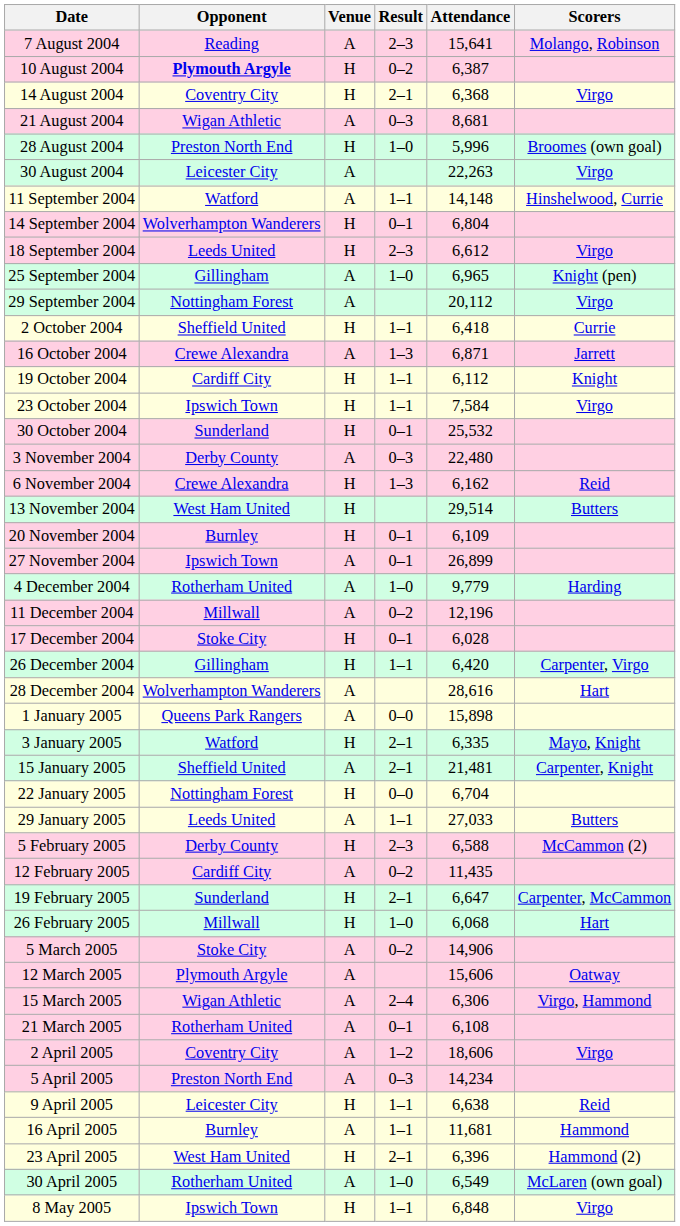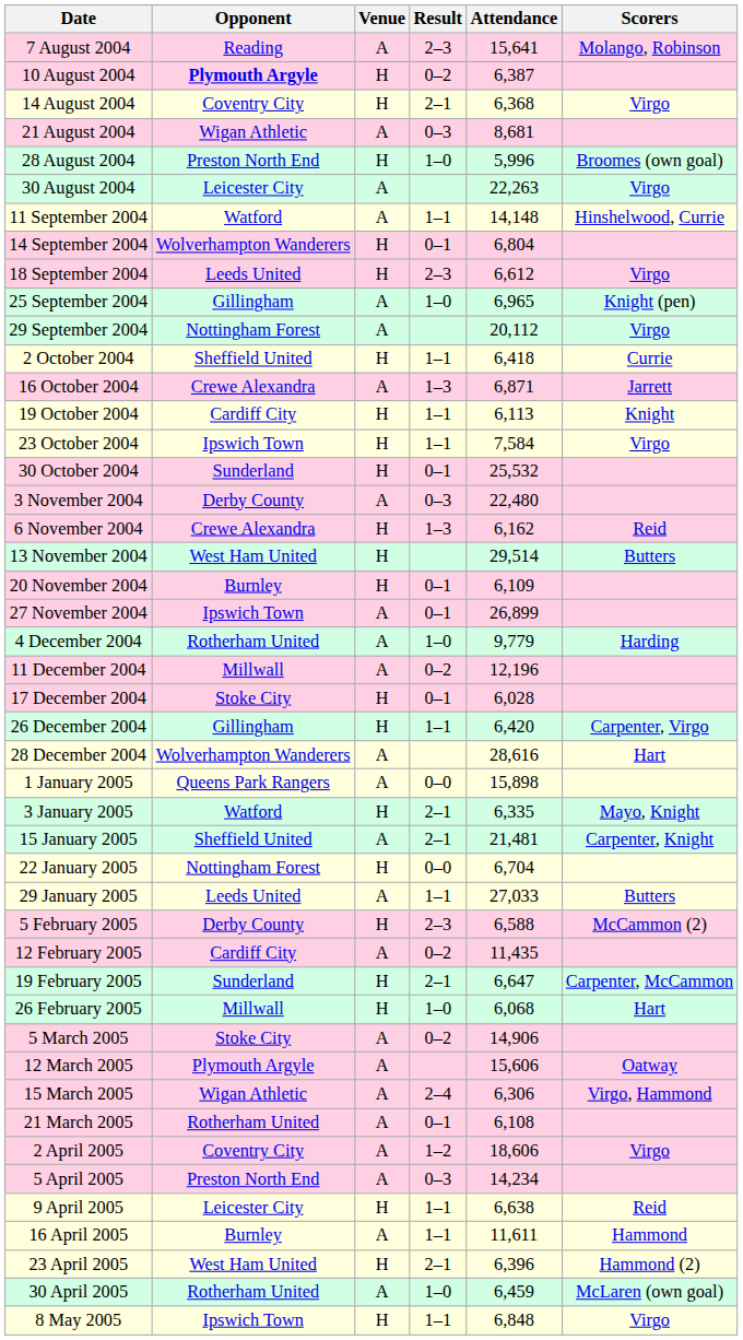 <table class="wikitable sortable" style="font-size:100%; text-align:center">
 <tr>
 <th>Date</th>
 <th>Opponent</th>
 <th>Venue</th>
 <th>Result</th>
 <th>Attendance</th>
 <th>Scorers</th>
 </tr>
 <tr style="background-color: #ffd0e3;">
 <td>7 August 2004</td>
 <td><a href='#'>Reading</a></td>
 <td>A</td>
 <td>2–3</td>
 <td>15,641</td>
 <td><a href='#'>Molango</a>, <a href='#'>Robinson</a></td>
 </tr>
 <tr style="background-color: #ffd0e3;">
 <td>10 August 2004</td>
 <td><strong><a href='#'>Plymouth Argyle</a></strong></td>
 <td>H</td>
 <td>0–2</td>
 <td>6,387</td>
 <td></td>
 </tr>
 <tr style="background-color: #ffffdd;">
 <td>14 August 2004</td>
 <td><a href='#'>Coventry City</a></td>
 <td>H</td>
 <td>2–1</td>
 <td>6,368</td>
 <td><a href='#'>Virgo</a></td>
 </tr>
 <tr style="background-color: #ffd0e3;">
 <td>21 August 2004</td>
 <td><a href='#'>Wigan Athletic</a></td>
 <td>A</td>
 <td>0–3</td>
 <td>8,681</td>
 <td></td>
 </tr>
 <tr style="background-color: #d0ffe3;">
 <td>28 August 2004</td>
 <td><a href='#'>Preston North End</a></td>
 <td>H</td>
 <td>1–0</td>
 <td>5,996</td>
 <td><a href='#'>Broomes</a> (own goal)</td>
 </tr>
 <tr style="background-color: #d0ffe3;">
 <td>30 August 2004</td>
 <td><a href='#'>Leicester City</a></td>
 <td>A</td>
 <td></td>
 <td>22,263</td>
 <td><a href='#'>Virgo</a></td>
 </tr>
 <tr style="background-color: #ffffdd;">
 <td>11 September 2004</td>
 <td><a href='#'>Watford</a></td>
 <td>A</td>
 <td>1–1</td>
 <td>14,148</td>
 <td><a href='#'>Hinshelwood</a>, <a href='#'>Currie</a></td>
 </tr>
 <tr style="background-color: #ffd0e3;">
 <td>14 September 2004</td>
 <td><a href='#'>Wolverhampton Wanderers</a></td>
 <td>H</td>
 <td>0–1</td>
 <td>6,804</td>
 <td></td>
 </tr>
 <tr style="background-color: #ffd0e3;">
 <td>18 September 2004</td>
 <td><a href='#'>Leeds United</a></td>
 <td>H</td>
 <td>2–3</td>
 <td>6,612</td>
 <td><a href='#'>Virgo</a></td>
 </tr>
 <tr style="background-color: #d0ffe3;">
 <td>25 September 2004</td>
 <td><a href='#'>Gillingham</a></td>
 <td>A</td>
 <td>1–0</td>
 <td>6,965</td>
 <td><a href='#'>Knight</a> (pen)</td>
 </tr>
 <tr style="background-color: #d0ffe3;">
 <td>29 September 2004</td>
 <td><a href='#'>Nottingham Forest</a></td>
 <td>A</td>
 <td></td>
 <td>20,112</td>
 <td><a href='#'>Virgo</a></td>
 </tr>
 <tr style="background-color: #ffffdd;">
 <td>2 October 2004</td>
 <td><a href='#'>Sheffield United</a></td>
 <td>H</td>
 <td>1–1</td>
 <td>6,418</td>
 <td><a href='#'>Currie</a></td>
 </tr>
 <tr style="background-color: #ffd0e3;">
 <td>16 October 2004</td>
 <td><a href='#'>Crewe Alexandra</a></td>
 <td>A</td>
 <td>1–3</td>
 <td>6,871</td>
 <td><a href='#'>Jarrett</a></td>
 </tr>
 <tr style="background-color: #ffffdd;">
 <td>19 October 2004</td>
 <td><a href='#'>Cardiff City</a></td>
 <td>H</td>
 <td>1–1</td>
-<td>6,112</td>
+<td>6,113</td>
 <td><a href='#'>Knight</a></td>
 </tr>
 <tr style="background-color: #ffffdd;">
 <td>23 October 2004</td>
 <td><a href='#'>Ipswich Town</a></td>
 <td>H</td>
 <td>1–1</td>
 <td>7,584</td>
 <td><a href='#'>Virgo</a></td>
 </tr>
 <tr style="background-color: #ffd0e3;">
 <td>30 October 2004</td>
 <td><a href='#'>Sunderland</a></td>
 <td>H</td>
 <td>0–1</td>
 <td>25,532</td>
 <td></td>
 </tr>
 <tr style="background-color: #ffd0e3;">
 <td>3 November 2004</td>
 <td><a href='#'>Derby County</a></td>
 <td>A</td>
 <td>0–3</td>
 <td>22,480</td>
 <td></td>
 </tr>
 <tr style="background-color: #ffd0e3;">
 <td>6 November 2004</td>
 <td><a href='#'>Crewe Alexandra</a></td>
 <td>H</td>
 <td>1–3</td>
 <td>6,162</td>
 <td><a href='#'>Reid</a></td>
 </tr>
 <tr style="background-color: #d0ffe3;">
 <td>13 November 2004</td>
 <td><a href='#'>West Ham United</a></td>
 <td>H</td>
 <td></td>
 <td>29,514</td>
 <td><a href='#'>Butters</a></td>
 </tr>
 <tr style="background-color: #ffd0e3;">
 <td>20 November 2004</td>
 <td><a href='#'>Burnley</a></td>
 <td>H</td>
 <td>0–1</td>
 <td>6,109</td>
 <td></td>
 </tr>
 <tr style="background-color: #ffd0e3;">
 <td>27 November 2004</td>
 <td><a href='#'>Ipswich Town</a></td>
 <td>A</td>
 <td>0–1</td>
 <td>26,899</td>
 <td></td>
 </tr>
 <tr style="background-color: #d0ffe3;">
 <td>4 December 2004</td>
 <td><a href='#'>Rotherham United</a></td>
 <td>A</td>
 <td>1–0</td>
 <td>9,779</td>
 <td><a href='#'>Harding</a></td>
 </tr>
 <tr style="background-color: #ffd0e3;">
 <td>11 December 2004</td>
 <td><a href='#'>Millwall</a></td>
 <td>A</td>
 <td>0–2</td>
 <td>12,196</td>
 <td></td>
 </tr>
 <tr style="background-color: #ffd0e3;">
 <td>17 December 2004</td>
 <td><a href='#'>Stoke City</a></td>
 <td>H</td>
 <td>0–1</td>
 <td>6,028</td>
 <td></td>
 </tr>
 <tr style="background-color: #d0ffe3;">
 <td>26 December 2004</td>
 <td><a href='#'>Gillingham</a></td>
 <td>H</td>
 <td>1–1</td>
 <td>6,420</td>
 <td><a href='#'>Carpenter</a>, <a href='#'>Virgo</a></td>
 </tr>
 <tr style="background-color: #ffffdd;">
 <td>28 December 2004</td>
 <td><a href='#'>Wolverhampton Wanderers</a></td>
 <td>A</td>
 <td></td>
 <td>28,616</td>
 <td><a href='#'>Hart</a></td>
 </tr>
 <tr style="background-color: #ffffdd;">
 <td>1 January 2005</td>
 <td><a href='#'>Queens Park Rangers</a></td>
 <td>A</td>
 <td>0–0</td>
 <td>15,898</td>
 <td></td>
 </tr>
 <tr style="background-color: #d0ffe3;">
 <td>3 January 2005</td>
 <td><a href='#'>Watford</a></td>
 <td>H</td>
 <td>2–1</td>
 <td>6,335</td>
 <td><a href='#'>Mayo</a>, <a href='#'>Knight</a></td>
 </tr>
 <tr style="background-color: #d0ffe3;">
 <td>15 January 2005</td>
 <td><a href='#'>Sheffield United</a></td>
 <td>A</td>
 <td>2–1</td>
 <td>21,481</td>
 <td><a href='#'>Carpenter</a>, <a href='#'>Knight</a></td>
 </tr>
 <tr style="background-color: #ffffdd;">
 <td>22 January 2005</td>
 <td><a href='#'>Nottingham Forest</a></td>
 <td>H</td>
 <td>0–0</td>
 <td>6,704</td>
 <td></td>
 </tr>
 <tr style="background-color: #ffffdd;">
 <td>29 January 2005</td>
 <td><a href='#'>Leeds United</a></td>
 <td>A</td>
 <td>1–1</td>
 <td>27,033</td>
 <td><a href='#'>Butters</a></td>
 </tr>
 <tr style="background-color: #ffd0e3;">
 <td>5 February 2005</td>
 <td><a href='#'>Derby County</a></td>
 <td>H</td>
 <td>2–3</td>
 <td>6,588</td>
 <td><a href='#'>McCammon</a> (2)</td>
 </tr>
 <tr style="background-color: #ffd0e3;">
 <td>12 February 2005</td>
 <td><a href='#'>Cardiff City</a></td>
 <td>A</td>
 <td>0–2</td>
 <td>11,435</td>
 <td></td>
 </tr>
 <tr style="background-color: #d0ffe3;">
 <td>19 February 2005</td>
 <td><a href='#'>Sunderland</a></td>
 <td>H</td>
 <td>2–1</td>
 <td>6,647</td>
 <td><a href='#'>Carpenter</a>, <a href='#'>McCammon</a></td>
 </tr>
 <tr style="background-color: #d0ffe3;">
 <td>26 February 2005</td>
 <td><a href='#'>Millwall</a></td>
 <td>H</td>
 <td>1–0</td>
 <td>6,068</td>
 <td><a href='#'>Hart</a></td>
 </tr>
 <tr style="background-color: #ffd0e3;">
 <td>5 March 2005</td>
 <td><a href='#'>Stoke City</a></td>
 <td>A</td>
 <td>0–2</td>
 <td>14,906</td>
 <td></td>
 </tr>
 <tr style="background-color: #ffd0e3;">
 <td>12 March 2005</td>
 <td><a href='#'>Plymouth Argyle</a></td>
 <td>A</td>
 <td></td>
 <td>15,606</td>
 <td><a href='#'>Oatway</a></td>
 </tr>
 <tr style="background-color: #ffd0e3;">
 <td>15 March 2005</td>
 <td><a href='#'>Wigan Athletic</a></td>
 <td>A</td>
 <td>2–4</td>
 <td>6,306</td>
 <td><a href='#'>Virgo</a>, <a href='#'>Hammond</a></td>
 </tr>
 <tr style="background-color: #ffd0e3;">
 <td>21 March 2005</td>
 <td><a href='#'>Rotherham United</a></td>
 <td>A</td>
 <td>0–1</td>
 <td>6,108</td>
 <td></td>
 </tr>
 <tr style="background-color: #ffd0e3;">
 <td>2 April 2005</td>
 <td><a href='#'>Coventry City</a></td>
 <td>A</td>
 <td>1–2</td>
 <td>18,606</td>
 <td><a href='#'>Virgo</a></td>
 </tr>
 <tr style="background-color: #ffd0e3;">
 <td>5 April 2005</td>
 <td><a href='#'>Preston North End</a></td>
 <td>A</td>
 <td>0–3</td>
 <td>14,234</td>
 <td></td>
 </tr>
 <tr style="background-color: #ffffdd;">
 <td>9 April 2005</td>
 <td><a href='#'>Leicester City</a></td>
 <td>H</td>
 <td>1–1</td>
 <td>6,638</td>
 <td><a href='#'>Reid</a></td>
 </tr>
 <tr style="background-color: #ffffdd;">
 <td>16 April 2005</td>
 <td><a href='#'>Burnley</a></td>
 <td>A</td>
 <td>1–1</td>
-<td>11,681</td>
+<td>11,611</td>
 <td><a href='#'>Hammond</a></td>
 </tr>
 <tr style="background-color: #ffffdd;">
 <td>23 April 2005</td>
 <td><a href='#'>West Ham United</a></td>
 <td>H</td>
 <td>2–1</td>
 <td>6,396</td>
 <td><a href='#'>Hammond</a> (2)</td>
 </tr>
 <tr style="background-color: #d0ffe3;">
 <td>30 April 2005</td>
 <td><a href='#'>Rotherham United</a></td>
 <td>A</td>
 <td>1–0</td>
-<td>6,549</td>
+<td>6,459</td>
 <td><a href='#'>McLaren</a> (own goal)</td>
 </tr>
 <tr style="background-color: #ffffdd;">
 <td>8 May 2005</td>
 <td><a href='#'>Ipswich Town</a></td>
 <td>H</td>
 <td>1–1</td>
 <td>6,848</td>
 <td><a href='#'>Virgo</a></td>
 </tr>
 </table>
